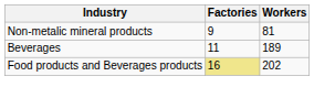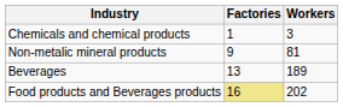 <table class="wikitable sortable">
 <tr>
 <th>Industry</th>
 <th>Factories</th>
 <th>Workers</th>
+</tr>
+<tr>
+<td>Chemicals and chemical products</td>
+<td>1</td>
+<td>3</td>
 </tr>
 <tr>
 <td>Non-metalic mineral products</td>
 <td>9</td>
 <td>81</td>
 </tr>
 <tr>
 <td>Beverages</td>
-<td>11</td>
+<td>13</td>
 <td>189</td>
 </tr>
 <tr>
 <td>Food products and Beverages products</td>
 <td style="background: khaki;">16</td>
 <td>202</td>
 </tr>
 </table>
